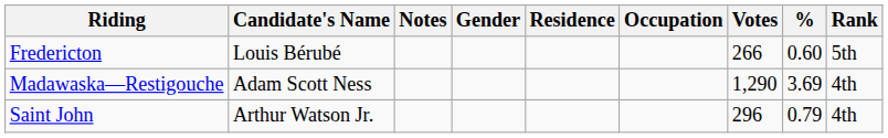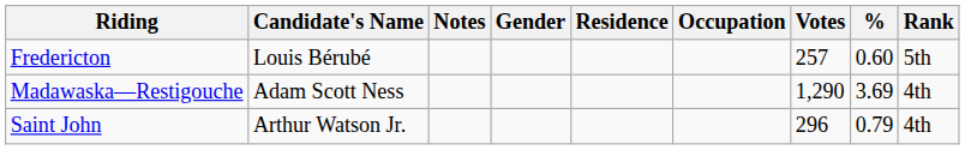 <table class="wikitable" border="1">
 <tr>
 <th>Riding</th>
 <th>Candidate's Name</th>
 <th>Notes</th>
 <th>Gender</th>
 <th>Residence</th>
 <th>Occupation</th>
 <th>Votes</th>
 <th>%</th>
 <th>Rank</th>
 </tr>
 <tr>
 <td><a href='#'>Fredericton</a></td>
 <td>Louis Bérubé</td>
 <td></td>
 <td></td>
 <td></td>
 <td></td>
-<td>266</td>
+<td>257</td>
 <td>0.60</td>
 <td>5th</td>
 </tr>
 <tr>
 <td><a href='#'>Madawaska—Restigouche</a></td>
 <td>Adam Scott Ness</td>
 <td></td>
 <td></td>
 <td></td>
 <td></td>
 <td>1,290</td>
 <td>3.69</td>
 <td>4th</td>
 </tr>
 <tr>
 <td><a href='#'>Saint John</a></td>
 <td>Arthur Watson Jr.</td>
 <td></td>
 <td></td>
 <td></td>
 <td></td>
 <td>296</td>
 <td>0.79</td>
 <td>4th</td>
 </tr>
 </table>
